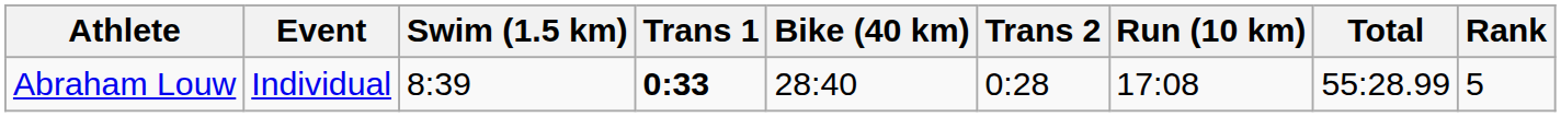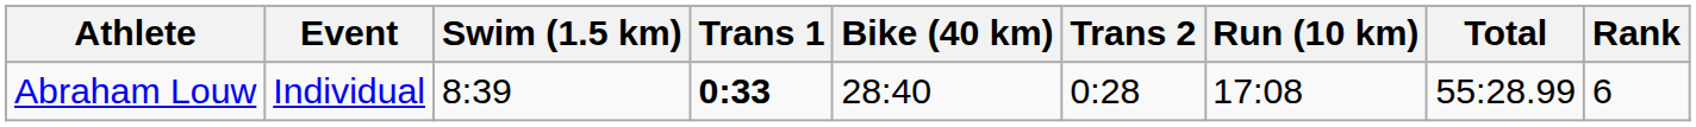 <table class="wikitable" border="1" style="">
 <tr>
 <th>Athlete</th>
 <th>Event</th>
 <th>Swim (1.5 km)</th>
 <th>Trans 1</th>
 <th>Bike (40 km)</th>
 <th>Trans 2</th>
 <th>Run (10 km)</th>
 <th>Total</th>
 <th>Rank</th>
 </tr>
 <tr>
 <td><a href='#'>Abraham Louw</a></td>
 <td><a href='#'>Individual</a></td>
 <td>8:39</td>
 <td><strong>0:33</strong></td>
 <td>28:40</td>
 <td>0:28</td>
 <td>17:08</td>
 <td>55:28.99</td>
-<td>5</td>
+<td>6</td>
 </tr>
 </table>
